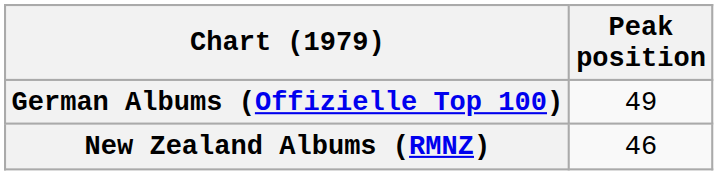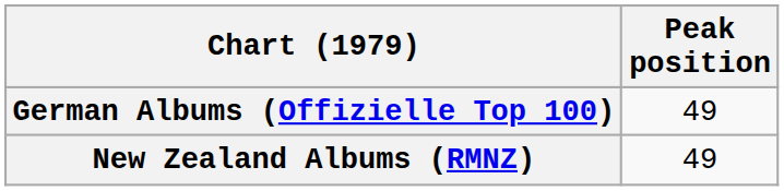 <table class="wikitable sortable plainrowheaders" style="text-align:center">
 <tr>
 <th scope="col">Chart (1979)</th>
 <th scope="col">Peak<br>position</th>
 </tr>
 <tr>
 <th scope="row">German Albums (<a href='#'>Offizielle Top 100</a>)</th>
 <td>49</td>
 </tr>
 <tr>
 <th scope="row">New Zealand Albums (<a href='#'>RMNZ</a>)</th>
-<td>46</td>
+<td>49</td>
 </tr>
 </table>
